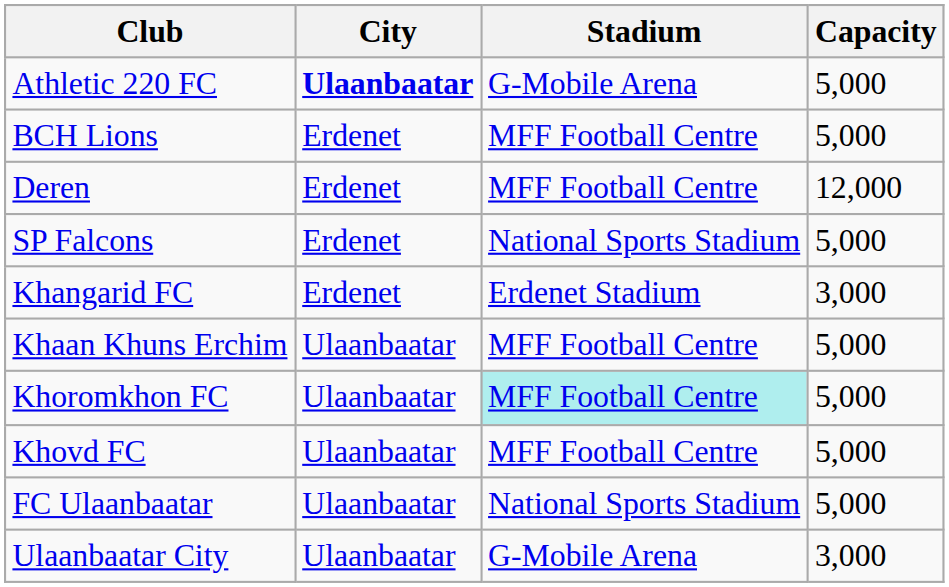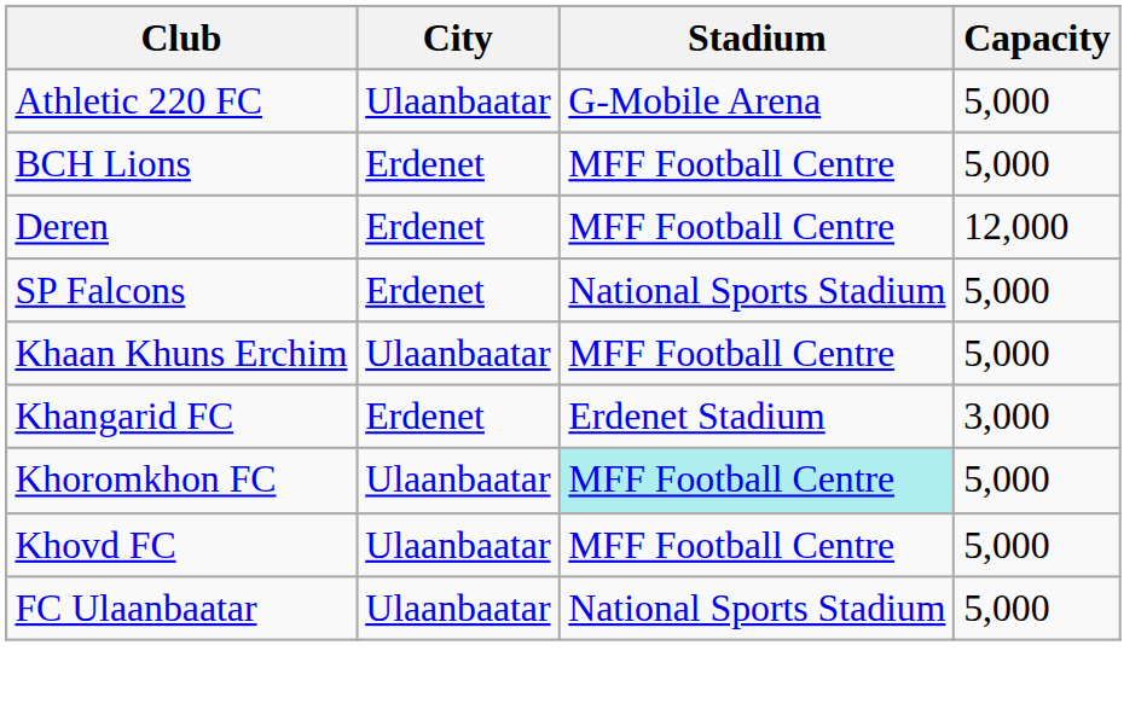 <table class="wikitable sortable" style="font-size:95%">
 <tr>
 <th>Club</th>
 <th>City</th>
 <th>Stadium</th>
 <th>Capacity</th>
 </tr>
 <tr>
 <td><a href='#'>Athletic 220 FC</a></td>
-<td><strong><a href='#'>Ulaanbaatar</a></strong></td>
+<td><a href='#'>Ulaanbaatar</a></td>
 <td><a href='#'>G-Mobile Arena</a></td>
 <td>5,000</td>
 </tr>
 <tr>
 <td><a href='#'>BCH Lions</a></td>
 <td><a href='#'>Erdenet</a></td>
 <td><a href='#'>MFF Football Centre</a></td>
 <td>5,000</td>
 </tr>
 <tr>
 <td><a href='#'>Deren</a></td>
 <td><a href='#'>Erdenet</a></td>
 <td><a href='#'>MFF Football Centre</a></td>
 <td>12,000</td>
 </tr>
 <tr>
 <td><a href='#'>SP Falcons</a></td>
 <td><a href='#'>Erdenet</a></td>
 <td><a href='#'>National Sports Stadium</a></td>
 <td>5,000</td>
 </tr>
 <tr>
+<td><a href='#'>Khaan Khuns Erchim</a></td>
+<td><a href='#'>Ulaanbaatar</a></td>
+<td><a href='#'>MFF Football Centre</a></td>
+<td>5,000</td>
+</tr>
+<tr>
 <td><a href='#'>Khangarid FC</a></td>
 <td><a href='#'>Erdenet</a></td>
 <td><a href='#'>Erdenet Stadium</a></td>
 <td>3,000</td>
-</tr>
-<tr>
-<td><a href='#'>Khaan Khuns Erchim</a></td>
-<td><a href='#'>Ulaanbaatar</a></td>
-<td><a href='#'>MFF Football Centre</a></td>
-<td>5,000</td>
 </tr>
 <tr>
 <td><a href='#'>Khoromkhon FC</a></td>
 <td><a href='#'>Ulaanbaatar</a></td>
 <td style="background: paleturquoise;"><a href='#'>MFF Football Centre</a></td>
 <td>5,000</td>
 </tr>
 <tr>
 <td><a href='#'>Khovd FC</a></td>
 <td><a href='#'>Ulaanbaatar</a></td>
 <td><a href='#'>MFF Football Centre</a></td>
 <td>5,000</td>
 </tr>
 <tr>
 <td><a href='#'>FC Ulaanbaatar</a></td>
 <td><a href='#'>Ulaanbaatar</a></td>
 <td><a href='#'>National Sports Stadium</a></td>
 <td>5,000</td>
 </tr>
-<tr>
-<td><a href='#'>Ulaanbaatar City</a></td>
-<td><a href='#'>Ulaanbaatar</a></td>
-<td><a href='#'>G-Mobile Arena</a></td>
-<td>3,000</td>
-</tr>
 </table>
